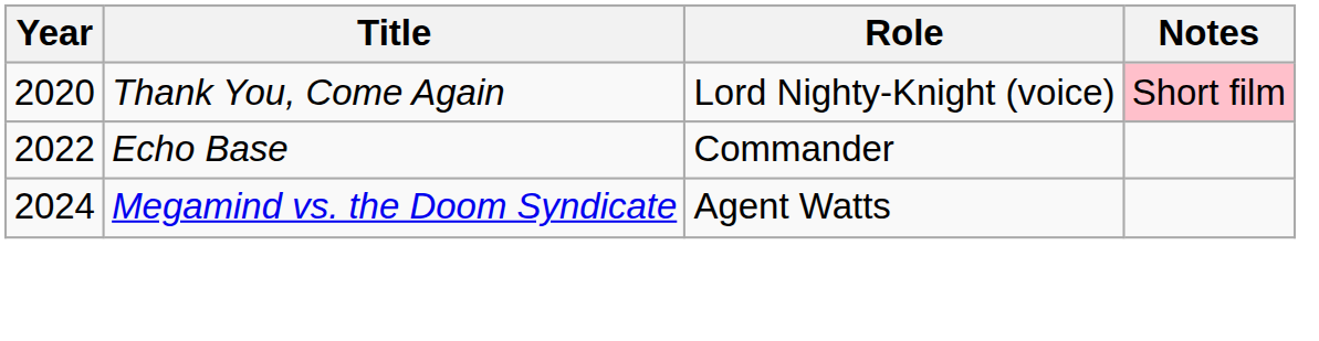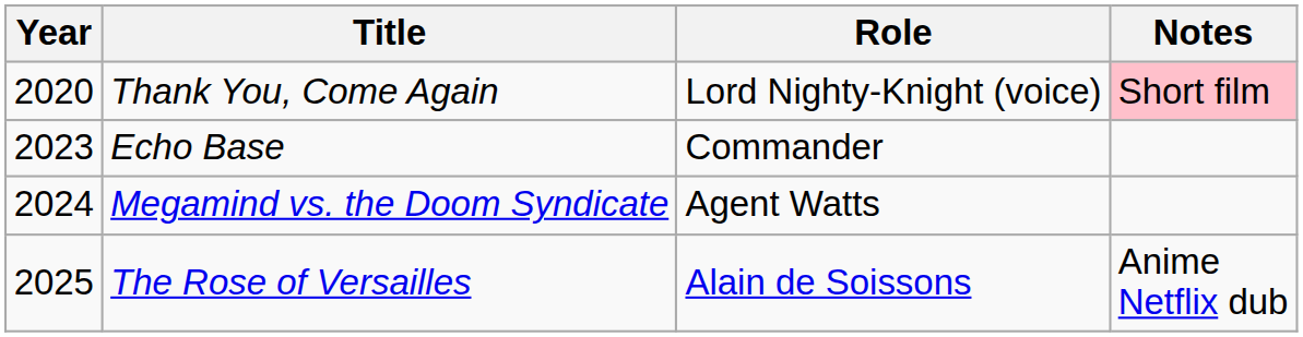 <table class="wikitable sortable">
 <tr>
 <th>Year</th>
 <th>Title</th>
 <th>Role</th>
 <th>Notes</th>
 </tr>
 <tr>
 <td>2020</td>
 <td><em>Thank You, Come Again</em></td>
 <td>Lord Nighty-Knight (voice)</td>
 <td style="background: pink;">Short film</td>
 </tr>
 <tr>
-<td>2022</td>
+<td>2023</td>
 <td><em>Echo Base</em></td>
 <td>Commander</td>
 <td></td>
 </tr>
 <tr>
 <td>2024</td>
 <td><em><a href='#'>Megamind vs. the Doom Syndicate</a></em></td>
 <td>Agent Watts</td>
 <td></td>
 </tr>
+<tr>
+<td>2025</td>
+<td><em><a href='#'>The Rose of Versailles</a></em></td>
+<td><a href='#'>Alain de Soissons</a></td>
+<td>Anime<br><a href='#'>Netflix</a> dub</td>
+</tr>
 </table>
